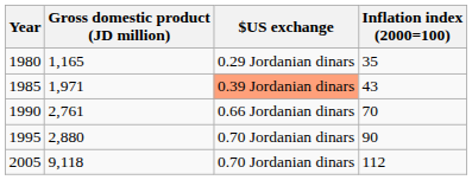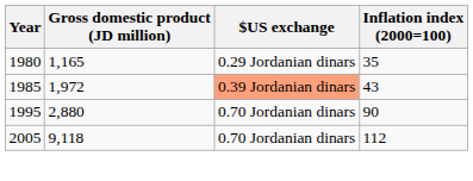 <table class="wikitable">
 <tr>
 <th>Year</th>
 <th>Gross domestic product<br> (JD million)</th>
 <th>$US exchange</th>
 <th>Inflation index <br>(2000=100)</th>
 </tr>
 <tr>
 <td>1980</td>
 <td>1,165</td>
 <td>0.29 Jordanian dinars</td>
 <td>35</td>
 </tr>
 <tr>
 <td>1985</td>
-<td>1,971</td>
+<td>1,972</td>
 <td style="background: lightsalmon;">0.39 Jordanian dinars</td>
 <td>43</td>
-</tr>
-<tr>
-<td>1990</td>
-<td>2,761</td>
-<td>0.66 Jordanian dinars</td>
-<td>70</td>
 </tr>
 <tr>
 <td>1995</td>
 <td>2,880</td>
 <td>0.70 Jordanian dinars</td>
 <td>90</td>
 </tr>
 <tr>
 <td>2005</td>
 <td>9,118</td>
 <td>0.70 Jordanian dinars</td>
 <td>112</td>
 </tr>
 </table>
